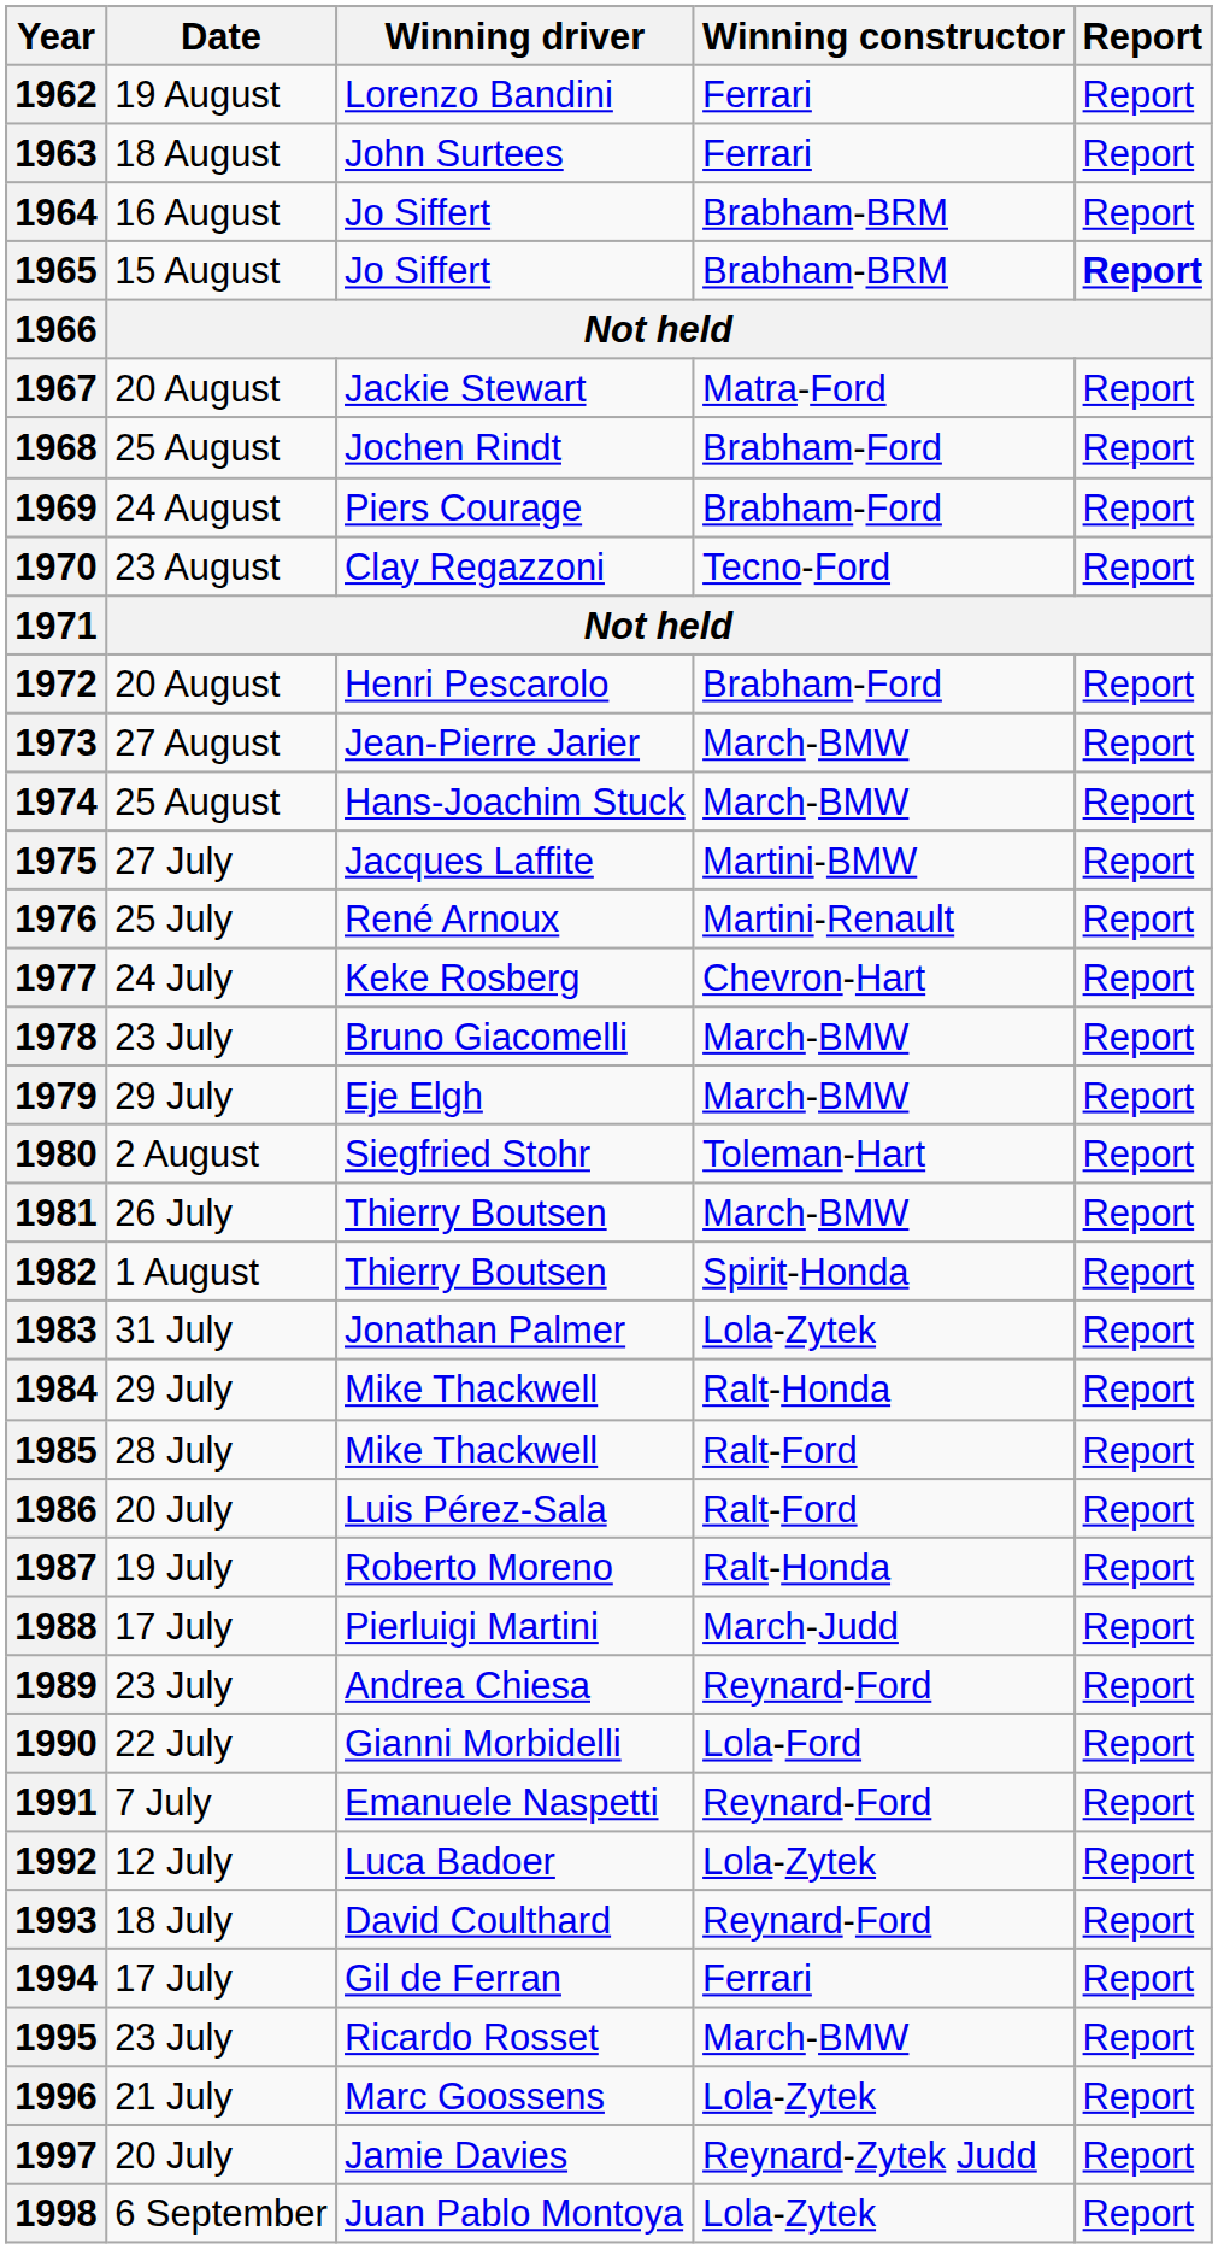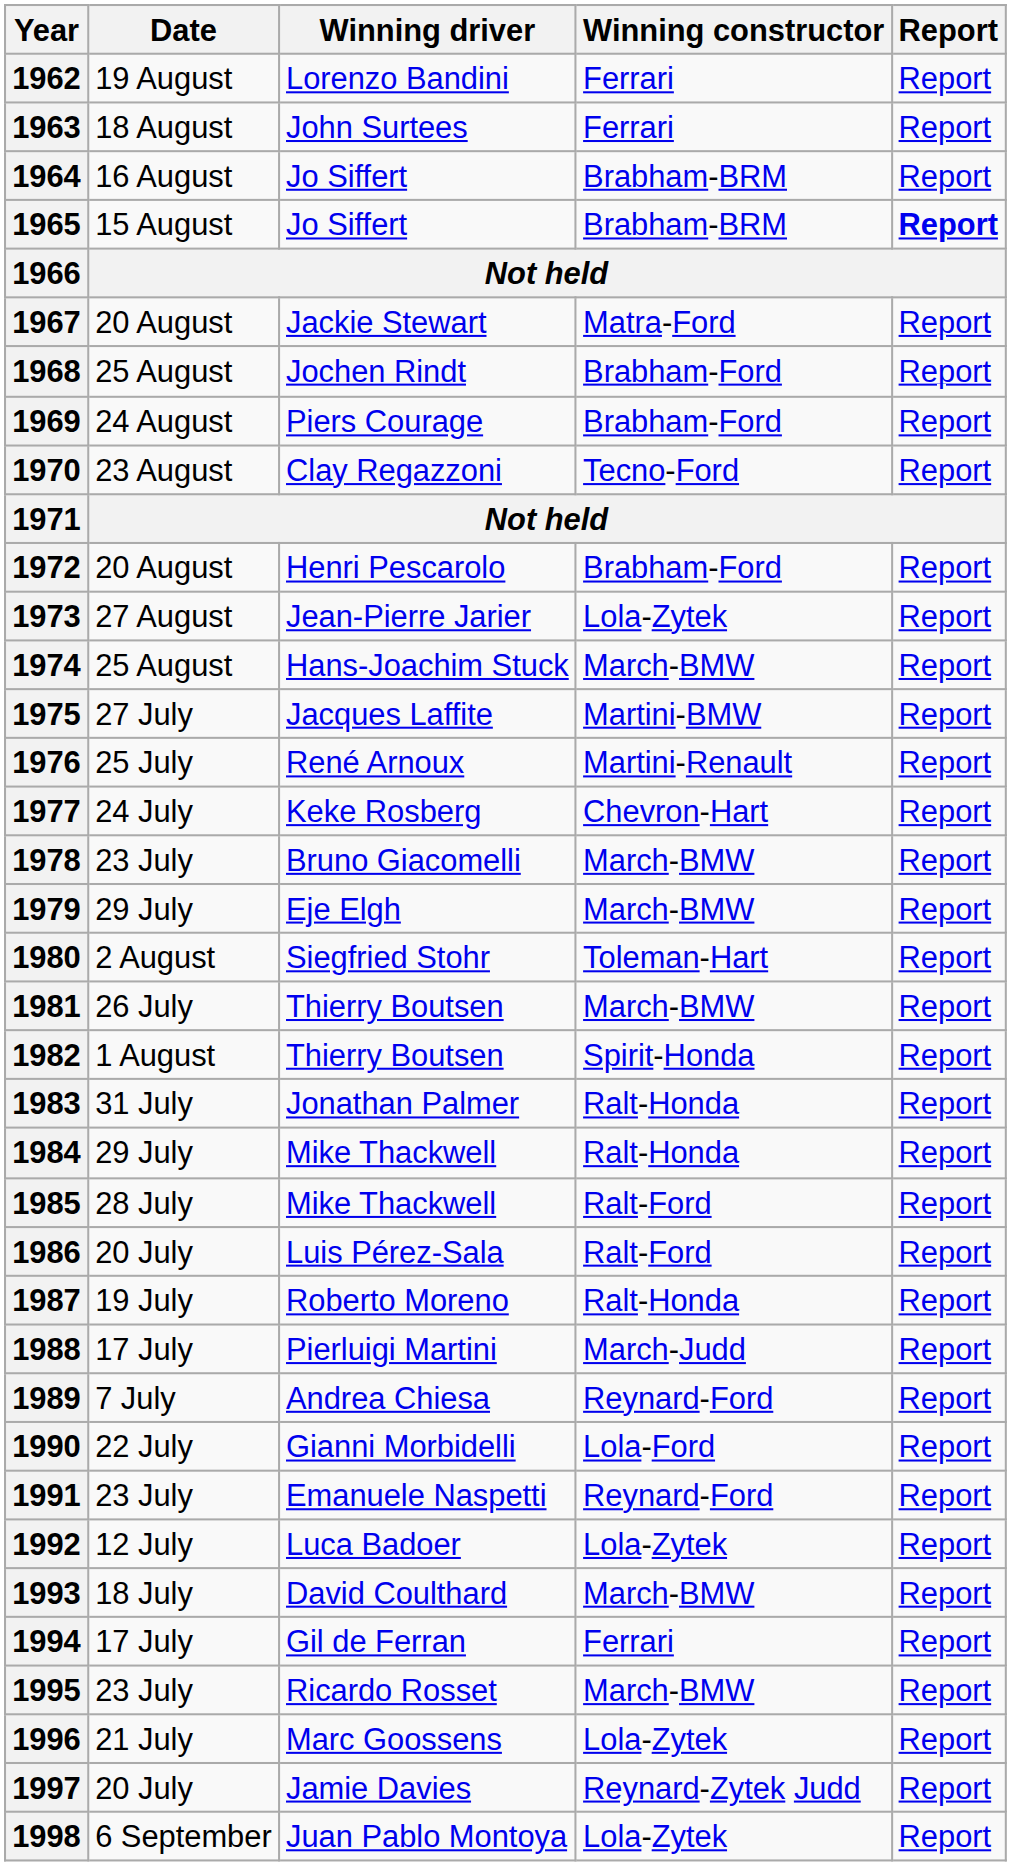 <table class="wikitable" style="font-size:95%">
 <tr>
 <th>Year</th>
 <th>Date</th>
 <th>Winning driver</th>
 <th>Winning constructor</th>
 <th>Report</th>
 </tr>
 <tr>
 <th>1962</th>
 <td>19 August</td>
 <td> <a href='#'>Lorenzo Bandini</a></td>
 <td><a href='#'>Ferrari</a></td>
 <td><a href='#'>Report</a></td>
 </tr>
 <tr>
 <th>1963</th>
 <td>18 August</td>
 <td> <a href='#'>John Surtees</a></td>
 <td><a href='#'>Ferrari</a></td>
 <td><a href='#'>Report</a></td>
 </tr>
 <tr>
 <th>1964</th>
 <td>16 August</td>
 <td> <a href='#'>Jo Siffert</a></td>
 <td><a href='#'>Brabham</a>-<a href='#'>BRM</a></td>
 <td><a href='#'>Report</a></td>
 </tr>
 <tr>
 <th>1965</th>
 <td>15 August</td>
 <td> <a href='#'>Jo Siffert</a></td>
 <td><a href='#'>Brabham</a>-<a href='#'>BRM</a></td>
 <td><strong><a href='#'>Report</a></strong></td>
 </tr>
 <tr>
 <th>1966</th>
 <th colspan=4><em>Not held</em></th>
 </tr>
 <tr>
 <th>1967</th>
 <td>20 August</td>
 <td> <a href='#'>Jackie Stewart</a></td>
 <td><a href='#'>Matra</a>-<a href='#'>Ford</a></td>
 <td><a href='#'>Report</a></td>
 </tr>
 <tr>
 <th>1968</th>
 <td>25 August</td>
 <td> <a href='#'>Jochen Rindt</a></td>
 <td><a href='#'>Brabham</a>-<a href='#'>Ford</a></td>
 <td><a href='#'>Report</a></td>
 </tr>
 <tr>
 <th>1969</th>
 <td>24 August</td>
 <td> <a href='#'>Piers Courage</a></td>
 <td><a href='#'>Brabham</a>-<a href='#'>Ford</a></td>
 <td><a href='#'>Report</a></td>
 </tr>
 <tr>
 <th>1970</th>
 <td>23 August</td>
 <td> <a href='#'>Clay Regazzoni</a></td>
 <td><a href='#'>Tecno</a>-<a href='#'>Ford</a></td>
 <td><a href='#'>Report</a></td>
 </tr>
 <tr>
 <th>1971</th>
 <th colspan=4><em>Not held</em></th>
 </tr>
 <tr>
 <th>1972</th>
 <td>20 August</td>
 <td> <a href='#'>Henri Pescarolo</a></td>
 <td><a href='#'>Brabham</a>-<a href='#'>Ford</a></td>
 <td><a href='#'>Report</a></td>
 </tr>
 <tr>
 <th>1973</th>
 <td>27 August</td>
 <td> <a href='#'>Jean-Pierre Jarier</a></td>
-<td><a href='#'>March</a>-<a href='#'>BMW</a></td>
+<td><a href='#'>Lola</a>-<a href='#'>Zytek</a></td>
 <td><a href='#'>Report</a></td>
 </tr>
 <tr>
 <th>1974</th>
 <td>25 August</td>
 <td> <a href='#'>Hans-Joachim Stuck</a></td>
 <td><a href='#'>March</a>-<a href='#'>BMW</a></td>
 <td><a href='#'>Report</a></td>
 </tr>
 <tr>
 <th>1975</th>
 <td>27 July</td>
 <td> <a href='#'>Jacques Laffite</a></td>
 <td><a href='#'>Martini</a>-<a href='#'>BMW</a></td>
 <td><a href='#'>Report</a></td>
 </tr>
 <tr>
 <th>1976</th>
 <td>25 July</td>
 <td> <a href='#'>René Arnoux</a></td>
 <td><a href='#'>Martini</a>-<a href='#'>Renault</a></td>
 <td><a href='#'>Report</a></td>
 </tr>
 <tr>
 <th>1977</th>
 <td>24 July</td>
 <td> <a href='#'>Keke Rosberg</a></td>
 <td><a href='#'>Chevron</a>-<a href='#'>Hart</a></td>
 <td><a href='#'>Report</a></td>
 </tr>
 <tr>
 <th>1978</th>
 <td>23 July</td>
 <td> <a href='#'>Bruno Giacomelli</a></td>
 <td><a href='#'>March</a>-<a href='#'>BMW</a></td>
 <td><a href='#'>Report</a></td>
 </tr>
 <tr>
 <th>1979</th>
 <td>29 July</td>
 <td> <a href='#'>Eje Elgh</a></td>
 <td><a href='#'>March</a>-<a href='#'>BMW</a></td>
 <td><a href='#'>Report</a></td>
 </tr>
 <tr>
 <th>1980</th>
 <td>2 August</td>
 <td> <a href='#'>Siegfried Stohr</a></td>
 <td><a href='#'>Toleman</a>-<a href='#'>Hart</a></td>
 <td><a href='#'>Report</a></td>
 </tr>
 <tr>
 <th>1981</th>
 <td>26 July</td>
 <td> <a href='#'>Thierry Boutsen</a></td>
 <td><a href='#'>March</a>-<a href='#'>BMW</a></td>
 <td><a href='#'>Report</a></td>
 </tr>
 <tr>
 <th>1982</th>
 <td>1 August</td>
 <td> <a href='#'>Thierry Boutsen</a></td>
 <td><a href='#'>Spirit</a>-<a href='#'>Honda</a></td>
 <td><a href='#'>Report</a></td>
 </tr>
 <tr>
 <th>1983</th>
 <td>31 July</td>
 <td> <a href='#'>Jonathan Palmer</a></td>
-<td><a href='#'>Lola</a>-<a href='#'>Zytek</a></td>
+<td><a href='#'>Ralt</a>-<a href='#'>Honda</a></td>
 <td><a href='#'>Report</a></td>
 </tr>
 <tr>
 <th>1984</th>
 <td>29 July</td>
 <td> <a href='#'>Mike Thackwell</a></td>
 <td><a href='#'>Ralt</a>-<a href='#'>Honda</a></td>
 <td><a href='#'>Report</a></td>
 </tr>
 <tr>
 <th>1985</th>
 <td>28 July</td>
 <td> <a href='#'>Mike Thackwell</a></td>
 <td><a href='#'>Ralt</a>-<a href='#'>Ford</a></td>
 <td><a href='#'>Report</a></td>
 </tr>
 <tr>
 <th>1986</th>
 <td>20 July</td>
 <td> <a href='#'>Luis Pérez-Sala</a></td>
 <td><a href='#'>Ralt</a>-<a href='#'>Ford</a></td>
 <td><a href='#'>Report</a></td>
 </tr>
 <tr>
 <th>1987</th>
 <td>19 July</td>
 <td> <a href='#'>Roberto Moreno</a></td>
 <td><a href='#'>Ralt</a>-<a href='#'>Honda</a></td>
 <td><a href='#'>Report</a></td>
 </tr>
 <tr>
 <th>1988</th>
 <td>17 July</td>
 <td> <a href='#'>Pierluigi Martini</a></td>
 <td><a href='#'>March</a>-<a href='#'>Judd</a></td>
 <td><a href='#'>Report</a></td>
 </tr>
 <tr>
 <th>1989</th>
-<td>23 July</td>
+<td>7 July</td>
 <td> <a href='#'>Andrea Chiesa</a></td>
 <td><a href='#'>Reynard</a>-<a href='#'>Ford</a></td>
 <td><a href='#'>Report</a></td>
 </tr>
 <tr>
 <th>1990</th>
 <td>22 July</td>
 <td> <a href='#'>Gianni Morbidelli</a></td>
 <td><a href='#'>Lola</a>-<a href='#'>Ford</a></td>
 <td><a href='#'>Report</a></td>
 </tr>
 <tr>
 <th>1991</th>
-<td>7 July</td>
+<td>23 July</td>
 <td> <a href='#'>Emanuele Naspetti</a></td>
 <td><a href='#'>Reynard</a>-<a href='#'>Ford</a></td>
 <td><a href='#'>Report</a></td>
 </tr>
 <tr>
 <th>1992</th>
 <td>12 July</td>
 <td> <a href='#'>Luca Badoer</a></td>
 <td><a href='#'>Lola</a>-<a href='#'>Zytek</a></td>
 <td><a href='#'>Report</a></td>
 </tr>
 <tr>
 <th>1993</th>
 <td>18 July</td>
 <td> <a href='#'>David Coulthard</a></td>
-<td><a href='#'>Reynard</a>-<a href='#'>Ford</a></td>
+<td><a href='#'>March</a>-<a href='#'>BMW</a></td>
 <td><a href='#'>Report</a></td>
 </tr>
 <tr>
 <th>1994</th>
 <td>17 July</td>
 <td> <a href='#'>Gil de Ferran</a></td>
 <td><a href='#'>Ferrari</a></td>
 <td><a href='#'>Report</a></td>
 </tr>
 <tr>
 <th>1995</th>
 <td>23 July</td>
 <td> <a href='#'>Ricardo Rosset</a></td>
 <td><a href='#'>March</a>-<a href='#'>BMW</a></td>
 <td><a href='#'>Report</a></td>
 </tr>
 <tr>
 <th>1996</th>
 <td>21 July</td>
 <td> <a href='#'>Marc Goossens</a></td>
 <td><a href='#'>Lola</a>-<a href='#'>Zytek</a></td>
 <td><a href='#'>Report</a></td>
 </tr>
 <tr>
 <th>1997</th>
 <td>20 July</td>
 <td> <a href='#'>Jamie Davies</a></td>
 <td><a href='#'>Reynard</a>-<a href='#'>Zytek</a> <a href='#'>Judd</a></td>
 <td><a href='#'>Report</a></td>
 </tr>
 <tr>
 <th>1998</th>
 <td>6 September</td>
 <td> <a href='#'>Juan Pablo Montoya</a></td>
 <td><a href='#'>Lola</a>-<a href='#'>Zytek</a></td>
 <td><a href='#'>Report</a></td>
 </tr>
 </table>
